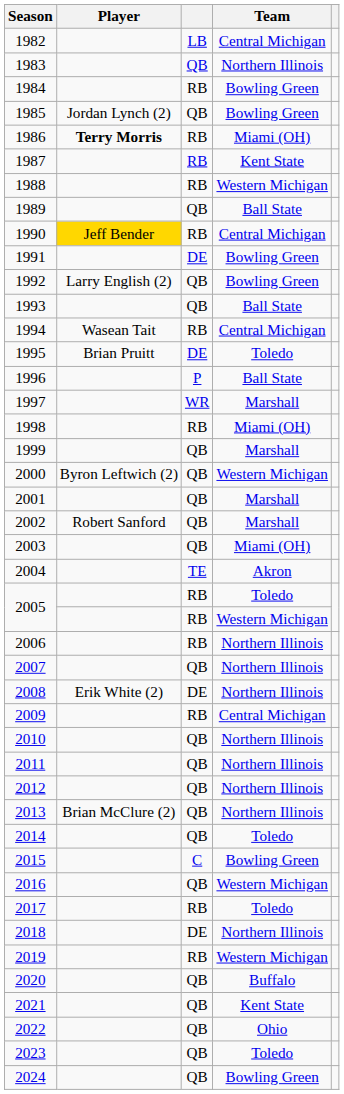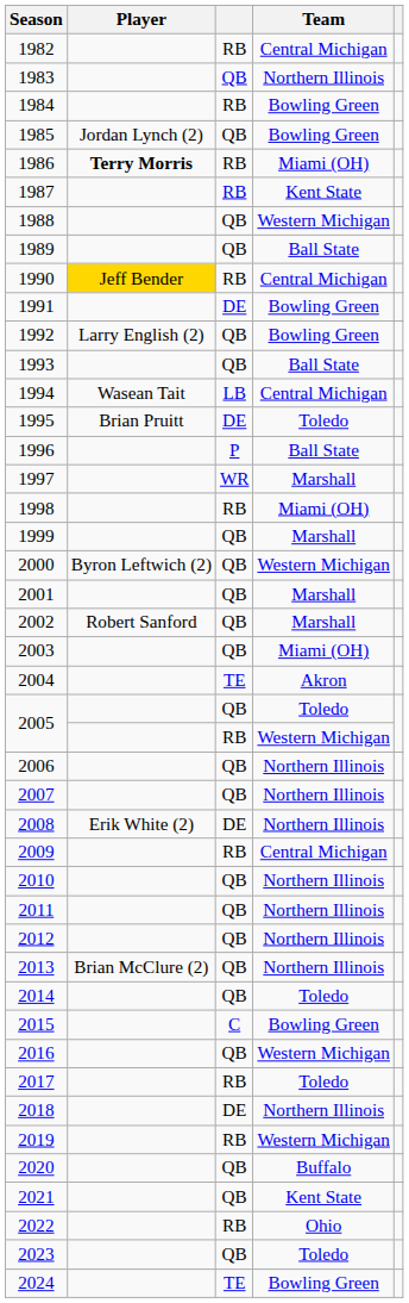 <table class="wikitable sortable" style="text-align: center;">
 <tr>
 <th>Season</th>
 <th>Player</th>
 <th></th>
 <th>Team</th>
 <th class="unsortable"></th>
 </tr>
 <tr>
 <td>1982</td>
 <td></td>
-<td><a href='#'>LB</a></td>
+<td>RB</td>
 <td><a href='#'>Central Michigan</a></td>
 <td></td>
 </tr>
 <tr>
 <td>1983</td>
 <td></td>
 <td><a href='#'>QB</a></td>
 <td><a href='#'>Northern Illinois</a></td>
 <td></td>
 </tr>
 <tr>
 <td>1984</td>
 <td></td>
 <td>RB</td>
 <td><a href='#'>Bowling Green</a></td>
 <td></td>
 </tr>
 <tr>
 <td>1985</td>
 <td>Jordan Lynch (2)</td>
 <td>QB</td>
 <td><a href='#'>Bowling Green</a></td>
 <td></td>
 </tr>
 <tr>
 <td>1986</td>
 <td><strong>Terry Morris</strong></td>
 <td>RB</td>
 <td><a href='#'>Miami (OH)</a></td>
 <td></td>
 </tr>
 <tr>
 <td>1987</td>
 <td></td>
 <td><a href='#'>RB</a></td>
 <td><a href='#'>Kent State</a></td>
 <td></td>
 </tr>
 <tr>
 <td>1988</td>
 <td></td>
-<td>RB</td>
+<td>QB</td>
 <td><a href='#'>Western Michigan</a></td>
 <td></td>
 </tr>
 <tr>
 <td>1989</td>
 <td></td>
 <td>QB</td>
 <td><a href='#'>Ball State</a></td>
 <td></td>
 </tr>
 <tr>
 <td>1990</td>
 <td style="background: gold;">Jeff Bender</td>
 <td>RB</td>
 <td><a href='#'>Central Michigan</a></td>
 <td></td>
 </tr>
 <tr>
 <td>1991</td>
 <td></td>
 <td><a href='#'>DE</a></td>
 <td><a href='#'>Bowling Green</a></td>
 <td></td>
 </tr>
 <tr>
 <td>1992</td>
 <td>Larry English (2)</td>
 <td>QB</td>
 <td><a href='#'>Bowling Green</a></td>
 <td></td>
 </tr>
 <tr>
 <td>1993</td>
 <td></td>
 <td>QB</td>
 <td><a href='#'>Ball State</a></td>
 <td></td>
 </tr>
 <tr>
 <td>1994</td>
 <td>Wasean Tait</td>
-<td>RB</td>
+<td><a href='#'>LB</a></td>
 <td><a href='#'>Central Michigan</a></td>
 <td></td>
 </tr>
 <tr>
 <td>1995</td>
 <td>Brian Pruitt</td>
 <td><a href='#'>DE</a></td>
 <td><a href='#'>Toledo</a></td>
 <td></td>
 </tr>
 <tr>
 <td>1996</td>
 <td></td>
 <td><a href='#'>P</a></td>
 <td><a href='#'>Ball State</a></td>
 <td></td>
 </tr>
 <tr>
 <td>1997</td>
 <td></td>
 <td><a href='#'>WR</a></td>
 <td><a href='#'>Marshall</a></td>
 <td></td>
 </tr>
 <tr>
 <td>1998</td>
 <td></td>
 <td>RB</td>
 <td><a href='#'>Miami (OH)</a></td>
 <td></td>
 </tr>
 <tr>
 <td>1999</td>
 <td></td>
 <td>QB</td>
 <td><a href='#'>Marshall</a></td>
 <td></td>
 </tr>
 <tr>
 <td>2000</td>
 <td>Byron Leftwich (2)</td>
 <td>QB</td>
 <td><a href='#'>Western Michigan</a></td>
 <td></td>
 </tr>
 <tr>
 <td>2001</td>
 <td></td>
 <td>QB</td>
 <td><a href='#'>Marshall</a></td>
 <td></td>
 </tr>
 <tr>
 <td>2002</td>
 <td>Robert Sanford</td>
 <td>QB</td>
 <td><a href='#'>Marshall</a></td>
 <td></td>
 </tr>
 <tr>
 <td>2003</td>
 <td></td>
 <td>QB</td>
 <td><a href='#'>Miami (OH)</a></td>
 <td></td>
 </tr>
 <tr>
 <td>2004</td>
 <td></td>
 <td><a href='#'>TE</a></td>
 <td><a href='#'>Akron</a></td>
 <td></td>
 </tr>
 <tr>
 <td rowspan="2">2005</td>
 <td></td>
-<td>RB</td>
+<td>QB</td>
 <td><a href='#'>Toledo</a></td>
 <td rowspan="2"></td>
 </tr>
 <tr>
 <td></td>
 <td>RB</td>
 <td><a href='#'>Western Michigan</a></td>
 </tr>
 <tr>
 <td>2006</td>
 <td></td>
-<td>RB</td>
+<td>QB</td>
 <td><a href='#'>Northern Illinois</a></td>
 <td></td>
 </tr>
 <tr>
 <td><a href='#'>2007</a></td>
 <td></td>
 <td>QB</td>
 <td><a href='#'>Northern Illinois</a></td>
 <td></td>
 </tr>
 <tr>
 <td><a href='#'>2008</a></td>
 <td>Erik White (2)</td>
 <td>DE</td>
 <td><a href='#'>Northern Illinois</a></td>
 <td></td>
 </tr>
 <tr>
 <td><a href='#'>2009</a></td>
 <td></td>
 <td>RB</td>
 <td><a href='#'>Central Michigan</a></td>
 <td></td>
 </tr>
 <tr>
 <td><a href='#'>2010</a></td>
 <td></td>
 <td>QB</td>
 <td><a href='#'>Northern Illinois</a></td>
 <td></td>
 </tr>
 <tr>
 <td><a href='#'>2011</a></td>
 <td></td>
 <td>QB</td>
 <td><a href='#'>Northern Illinois</a></td>
 <td></td>
 </tr>
 <tr>
 <td><a href='#'>2012</a></td>
 <td></td>
 <td>QB</td>
 <td><a href='#'>Northern Illinois</a></td>
 <td></td>
 </tr>
 <tr>
 <td><a href='#'>2013</a></td>
 <td>Brian McClure (2)</td>
 <td>QB</td>
 <td><a href='#'>Northern Illinois</a></td>
 <td></td>
 </tr>
 <tr>
 <td><a href='#'>2014</a></td>
 <td></td>
 <td>QB</td>
 <td><a href='#'>Toledo</a></td>
 <td></td>
 </tr>
 <tr>
 <td><a href='#'>2015</a></td>
 <td></td>
 <td><a href='#'>C</a></td>
 <td><a href='#'>Bowling Green</a></td>
 <td></td>
 </tr>
 <tr>
 <td><a href='#'>2016</a></td>
 <td></td>
 <td>QB</td>
 <td><a href='#'>Western Michigan</a></td>
 <td></td>
 </tr>
 <tr>
 <td><a href='#'>2017</a></td>
 <td></td>
 <td>RB</td>
 <td><a href='#'>Toledo</a></td>
 <td></td>
 </tr>
 <tr>
 <td><a href='#'>2018</a></td>
 <td></td>
 <td>DE</td>
 <td><a href='#'>Northern Illinois</a></td>
 <td></td>
 </tr>
 <tr>
 <td><a href='#'>2019</a></td>
 <td></td>
 <td>RB</td>
 <td><a href='#'>Western Michigan</a></td>
 <td></td>
 </tr>
 <tr>
 <td><a href='#'>2020</a></td>
 <td></td>
 <td>QB</td>
 <td><a href='#'>Buffalo</a></td>
 <td></td>
 </tr>
 <tr>
 <td><a href='#'>2021</a></td>
 <td></td>
 <td>QB</td>
 <td><a href='#'>Kent State</a></td>
 <td></td>
 </tr>
 <tr>
 <td><a href='#'>2022</a></td>
 <td></td>
-<td>QB</td>
+<td>RB</td>
 <td><a href='#'>Ohio</a></td>
 <td></td>
 </tr>
 <tr>
 <td><a href='#'>2023</a></td>
 <td></td>
 <td>QB</td>
 <td><a href='#'>Toledo</a></td>
 <td></td>
 </tr>
 <tr>
 <td><a href='#'>2024</a></td>
 <td></td>
-<td>QB</td>
+<td><a href='#'>TE</a></td>
 <td><a href='#'>Bowling Green</a></td>
 <td></td>
 </tr>
 </table>
